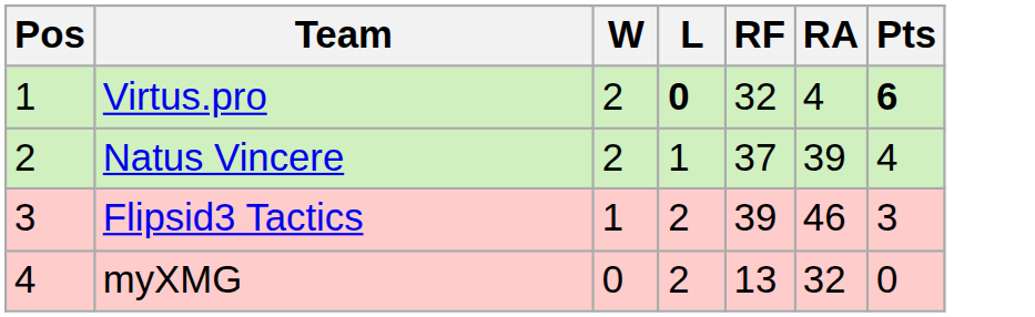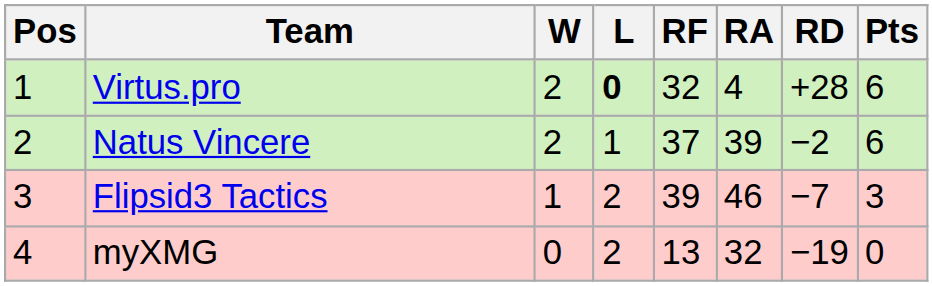 <table class="wikitable">
 <tr>
 <th width="20px">Pos</th>
 <th width="200px">Team</th>
 <th width="20px">W</th>
 <th width="20px">L</th>
 <th width="20px">RF</th>
 <th width="20px">RA</th>
+<th width="20px">RD</th>
 <th width="20px">Pts</th>
 </tr>
 <tr style="background: #D0F0C0;">
 <td>1</td>
 <td><a href='#'>Virtus.pro</a></td>
 <td>2</td>
 <td><strong>0</strong></td>
 <td>32</td>
 <td>4</td>
-<td><strong>6</strong></td>
+<td>+28</td>
+<td>6</td>
 </tr>
 <tr style="background: #D0F0C0;">
 <td>2</td>
 <td><a href='#'>Natus Vincere</a></td>
 <td>2</td>
 <td>1</td>
 <td>37</td>
 <td>39</td>
-<td>4</td>
+<td>−2</td>
+<td>6</td>
 </tr>
 <tr style="background: #FFCCCC;">
 <td>3</td>
 <td><a href='#'>Flipsid3 Tactics</a></td>
 <td>1</td>
 <td>2</td>
 <td>39</td>
 <td>46</td>
+<td>−7</td>
 <td>3</td>
 </tr>
 <tr style="background: #FFCCCC;">
 <td>4</td>
 <td>myXMG</td>
 <td>0</td>
 <td>2</td>
 <td>13</td>
 <td>32</td>
+<td>−19</td>
 <td>0</td>
 </tr>
 </table>
